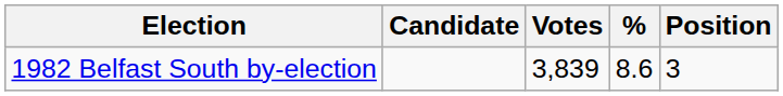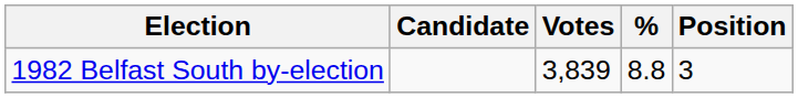 <table class="wikitable sortable">
 <tr>
 <th>Election</th>
 <th>Candidate</th>
 <th>Votes</th>
 <th>%</th>
 <th>Position</th>
 </tr>
 <tr>
 <td><a href='#'>1982 Belfast South by-election</a></td>
 <td></td>
 <td>3,839</td>
-<td>8.6</td>
+<td>8.8</td>
 <td>3</td>
 </tr>
 </table>
